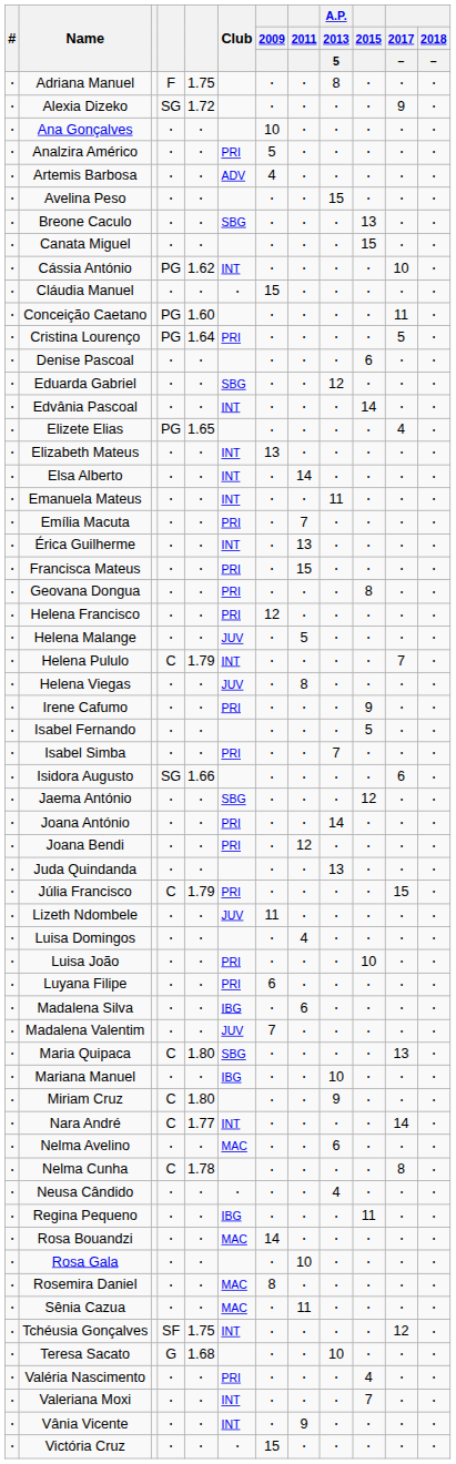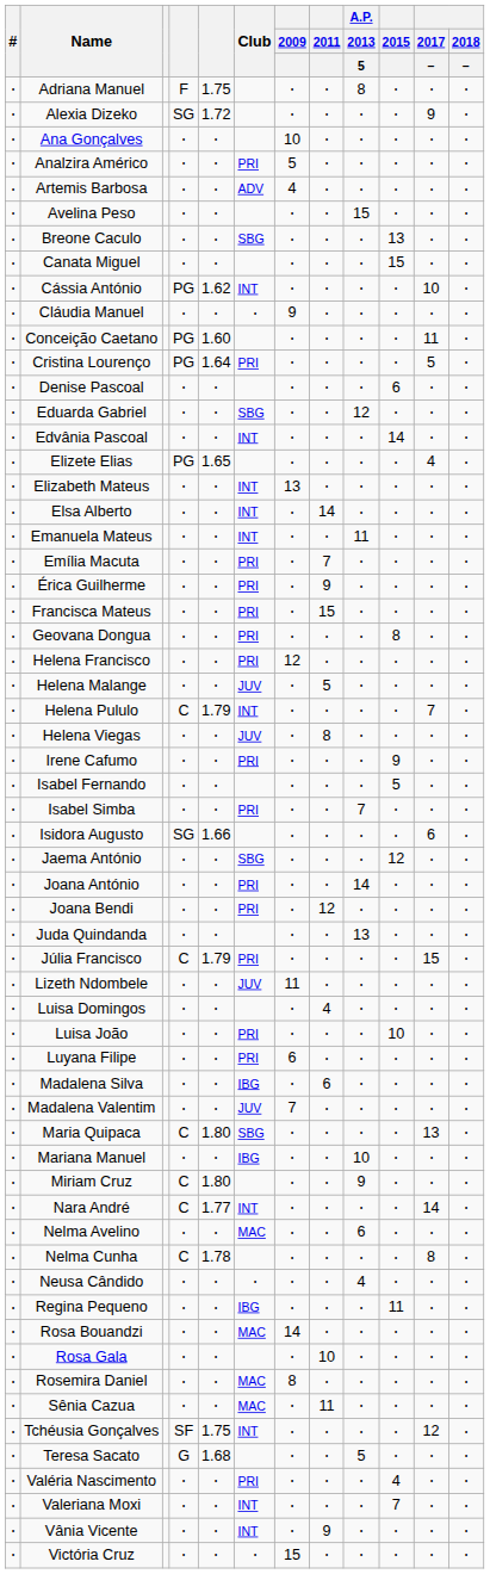 <table class="wikitable plainrowheaders sortable" style="text-align:center">
 <tr>
 <th scope="col" rowspan="3">#</th>
 <th scope="col" rowspan="3">Name</th>
 <th scope="col" rowspan="3"></th>
 <th scope="col" rowspan="3"></th>
 <th scope="col" rowspan="3"></th>
 <th scope="col" rowspan="3">Club</th>
 <th colspan="1"><small></small></th>
 <th colspan="1"><small></small></th>
 <th colspan="1"><small><a href='#'>A.P.</a></small></th>
 <th colspan="1"><small></small></th>
 <th colspan="2"><small></small></th>
 </tr>
 <tr>
 <th colspan="1"><small><a href='#'>2009</a></small></th>
 <th colspan="1"><small><a href='#'>2011</a></small></th>
 <th colspan="1"><small><a href='#'>2013</a></small></th>
 <th colspan="1"><small><a href='#'>2015</a></small></th>
 <th colspan="1"><small><a href='#'>2017</a></small></th>
 <th colspan="1"><small><a href='#'>2018</a></small></th>
 </tr>
 <tr>
 <th scope="col" rowspan="1"><small></small></th>
 <th scope="col" rowspan="1"><small></small></th>
 <th scope="col" rowspan="1"><small>5</small></th>
 <th scope="col" rowspan="1"><small></small></th>
 <th scope="col" rowspan="1"><small>–</small></th>
 <th scope="col" rowspan="1"><small>–</small></th>
 </tr>
 <tr>
 <td>⋅</td>
 <td>Adriana Manuel</td>
 <td></td>
 <td data-sort-value="3">F</td>
 <td>1.75</td>
 <td align=left><small> </small></td>
 <td>⋅</td>
 <td>⋅</td>
 <td data-sort-value="08">8</td>
 <td>⋅</td>
 <td>⋅</td>
 <td>⋅</td>
 </tr>
 <tr>
 <td>⋅</td>
 <td>Alexia Dizeko</td>
 <td></td>
 <td data-sort-value="2">SG</td>
 <td>1.72</td>
 <td align=left><small> </small></td>
 <td>⋅</td>
 <td>⋅</td>
 <td>⋅</td>
 <td>⋅</td>
 <td data-sort-value="09">9</td>
 <td>⋅</td>
 </tr>
 <tr>
 <td>⋅</td>
 <td><a href='#'>Ana Gonçalves</a></td>
 <td></td>
 <td>⋅</td>
 <td>⋅</td>
 <td align=left><small> </small></td>
 <td>10</td>
 <td>⋅</td>
 <td>⋅</td>
 <td>⋅</td>
 <td>⋅</td>
 <td>⋅</td>
 </tr>
 <tr>
 <td>⋅</td>
 <td>Analzira Américo</td>
 <td></td>
 <td>⋅</td>
 <td>⋅</td>
 <td align=left><small> <a href='#'>PRI</a></small></td>
 <td data-sort-value="05">5</td>
 <td>⋅</td>
 <td>⋅</td>
 <td>⋅</td>
 <td>⋅</td>
 <td>⋅</td>
 </tr>
 <tr>
 <td>⋅</td>
 <td>Artemis Barbosa</td>
 <td></td>
 <td>⋅</td>
 <td>⋅</td>
 <td align=left><small> <a href='#'>ADV</a></small></td>
 <td data-sort-value="04">4</td>
 <td>⋅</td>
 <td>⋅</td>
 <td>⋅</td>
 <td>⋅</td>
 <td>⋅</td>
 </tr>
 <tr>
 <td>⋅</td>
 <td>Avelina Peso</td>
 <td></td>
 <td>⋅</td>
 <td>⋅</td>
 <td align=left><small> </small></td>
 <td>⋅</td>
 <td>⋅</td>
 <td>15</td>
 <td>⋅</td>
 <td>⋅</td>
 <td>⋅</td>
 </tr>
 <tr>
 <td>⋅</td>
 <td>Breone Caculo</td>
 <td></td>
 <td>⋅</td>
 <td>⋅</td>
 <td align=left><small> <a href='#'>SBG</a></small></td>
 <td>⋅</td>
 <td>⋅</td>
 <td>⋅</td>
 <td>13</td>
 <td>⋅</td>
 <td>⋅</td>
 </tr>
 <tr>
 <td>⋅</td>
 <td>Canata Miguel</td>
 <td></td>
 <td>⋅</td>
 <td>⋅</td>
 <td align=left><small> </small></td>
 <td>⋅</td>
 <td>⋅</td>
 <td>⋅</td>
 <td>15</td>
 <td>⋅</td>
 <td>⋅</td>
 </tr>
 <tr>
 <td>⋅</td>
 <td data-sort-value="Cassia">Cássia António</td>
 <td></td>
 <td data-sort-value="1">PG</td>
 <td>1.62</td>
 <td align=left><small> <a href='#'>INT</a></small></td>
 <td>⋅</td>
 <td>⋅</td>
 <td>⋅</td>
 <td>⋅</td>
 <td>10</td>
 <td>⋅</td>
 </tr>
 <tr>
 <td>⋅</td>
 <td>Cláudia Manuel</td>
 <td></td>
 <td>⋅</td>
 <td>⋅</td>
 <td>⋅</td>
-<td>15</td>
+<td data-sort-value="09">9</td>
 <td>⋅</td>
 <td>⋅</td>
 <td>⋅</td>
 <td>⋅</td>
 <td>⋅</td>
 </tr>
 <tr>
 <td>⋅</td>
 <td>Conceição Caetano</td>
 <td></td>
 <td data-sort-value="1">PG</td>
 <td>1.60</td>
 <td align=left><small> </small></td>
 <td>⋅</td>
 <td>⋅</td>
 <td>⋅</td>
 <td>⋅</td>
 <td>11</td>
 <td>⋅</td>
 </tr>
 <tr>
 <td>⋅</td>
 <td>Cristina Lourenço</td>
 <td></td>
 <td data-sort-value="1">PG</td>
 <td>1.64</td>
 <td align=left><small> <a href='#'>PRI</a></small></td>
 <td>⋅</td>
 <td>⋅</td>
 <td>⋅</td>
 <td>⋅</td>
 <td data-sort-value="05">5</td>
 <td>⋅</td>
 </tr>
 <tr>
 <td>⋅</td>
 <td>Denise Pascoal</td>
 <td></td>
 <td>⋅</td>
 <td>⋅</td>
 <td align=left><small> </small></td>
 <td>⋅</td>
 <td>⋅</td>
 <td>⋅</td>
 <td data-sort-value="06">6</td>
 <td>⋅</td>
 <td>⋅</td>
 </tr>
 <tr>
 <td>⋅</td>
 <td>Eduarda Gabriel</td>
 <td></td>
 <td>⋅</td>
 <td>⋅</td>
 <td align=left><small> <a href='#'>SBG</a></small></td>
 <td>⋅</td>
 <td>⋅</td>
 <td>12</td>
 <td>⋅</td>
 <td>⋅</td>
 <td>⋅</td>
 </tr>
 <tr>
 <td>⋅</td>
 <td>Edvânia Pascoal</td>
 <td></td>
 <td>⋅</td>
 <td>⋅</td>
 <td align=left><small> <a href='#'>INT</a></small></td>
 <td>⋅</td>
 <td>⋅</td>
 <td>⋅</td>
 <td>14</td>
 <td>⋅</td>
 <td>⋅</td>
 </tr>
 <tr>
 <td>⋅</td>
 <td>Elizete Elias</td>
 <td></td>
 <td data-sort-value="1">PG</td>
 <td>1.65</td>
 <td align=left><small> </small></td>
 <td>⋅</td>
 <td>⋅</td>
 <td>⋅</td>
 <td>⋅</td>
 <td data-sort-value="04">4</td>
 <td>⋅</td>
 </tr>
 <tr>
 <td>⋅</td>
 <td>Elizabeth Mateus</td>
 <td></td>
 <td>⋅</td>
 <td>⋅</td>
 <td align=left><small> <a href='#'>INT</a></small></td>
 <td>13</td>
 <td>⋅</td>
 <td>⋅</td>
 <td>⋅</td>
 <td>⋅</td>
 <td>⋅</td>
 </tr>
 <tr>
 <td>⋅</td>
 <td>Elsa Alberto</td>
 <td></td>
 <td>⋅</td>
 <td>⋅</td>
 <td align=left><small> <a href='#'>INT</a></small></td>
 <td>⋅</td>
 <td>14</td>
 <td>⋅</td>
 <td>⋅</td>
 <td>⋅</td>
 <td>⋅</td>
 </tr>
 <tr>
 <td>⋅</td>
 <td>Emanuela Mateus</td>
 <td></td>
 <td>⋅</td>
 <td>⋅</td>
 <td align=left><small> <a href='#'>INT</a></small></td>
 <td>⋅</td>
 <td>⋅</td>
 <td>11</td>
 <td>⋅</td>
 <td>⋅</td>
 <td>⋅</td>
 </tr>
 <tr>
 <td>⋅</td>
 <td>Emília Macuta</td>
 <td></td>
 <td>⋅</td>
 <td>⋅</td>
 <td align=left><small> <a href='#'>PRI</a></small></td>
 <td>⋅</td>
 <td data-sort-value="07">7</td>
 <td>⋅</td>
 <td>⋅</td>
 <td>⋅</td>
 <td>⋅</td>
 </tr>
 <tr>
 <td>⋅</td>
 <td>Érica Guilherme</td>
 <td></td>
 <td>⋅</td>
 <td>⋅</td>
-<td align=left><small> <a href='#'>INT</a></small></td>
+<td align=left><small> <a href='#'>PRI</a></small></td>
 <td>⋅</td>
-<td>13</td>
+<td data-sort-value="09">9</td>
 <td>⋅</td>
 <td>⋅</td>
 <td>⋅</td>
 <td>⋅</td>
 </tr>
 <tr>
 <td>⋅</td>
 <td>Francisca Mateus</td>
 <td></td>
 <td>⋅</td>
 <td>⋅</td>
 <td align=left><small> <a href='#'>PRI</a></small></td>
 <td>⋅</td>
 <td>15</td>
 <td>⋅</td>
 <td>⋅</td>
 <td>⋅</td>
 <td>⋅</td>
 </tr>
 <tr>
 <td>⋅</td>
 <td>Geovana Dongua</td>
 <td></td>
 <td>⋅</td>
 <td>⋅</td>
 <td align=left><small> <a href='#'>PRI</a></small></td>
 <td>⋅</td>
 <td>⋅</td>
 <td>⋅</td>
 <td data-sort-value="08">8</td>
 <td>⋅</td>
 <td>⋅</td>
 </tr>
 <tr>
 <td>⋅</td>
 <td>Helena Francisco</td>
 <td></td>
 <td>⋅</td>
 <td>⋅</td>
 <td align=left><small> <a href='#'>PRI</a></small></td>
 <td>12</td>
 <td>⋅</td>
 <td>⋅</td>
 <td>⋅</td>
 <td>⋅</td>
 <td>⋅</td>
 </tr>
 <tr>
 <td>⋅</td>
 <td>Helena Malange</td>
 <td></td>
 <td>⋅</td>
 <td>⋅</td>
 <td align=left><small> <a href='#'>JUV</a></small></td>
 <td>⋅</td>
 <td data-sort-value="05">5</td>
 <td>⋅</td>
 <td>⋅</td>
 <td>⋅</td>
 <td>⋅</td>
 </tr>
 <tr>
 <td>⋅</td>
 <td>Helena Pululo</td>
 <td></td>
 <td>C</td>
 <td>1.79</td>
 <td align=left><small> <a href='#'>INT</a></small></td>
 <td>⋅</td>
 <td>⋅</td>
 <td>⋅</td>
 <td>⋅</td>
 <td data-sort-value="07">7</td>
 <td>⋅</td>
 </tr>
 <tr>
 <td>⋅</td>
 <td>Helena Viegas</td>
 <td></td>
 <td>⋅</td>
 <td>⋅</td>
 <td align=left><small> <a href='#'>JUV</a></small></td>
 <td>⋅</td>
 <td data-sort-value="08">8</td>
 <td>⋅</td>
 <td>⋅</td>
 <td>⋅</td>
 <td>⋅</td>
 </tr>
 <tr>
 <td>⋅</td>
 <td>Irene Cafumo</td>
 <td></td>
 <td>⋅</td>
 <td>⋅</td>
 <td align=left><small> <a href='#'>PRI</a></small></td>
 <td>⋅</td>
 <td>⋅</td>
 <td>⋅</td>
 <td data-sort-value="09">9</td>
 <td>⋅</td>
 <td>⋅</td>
 </tr>
 <tr>
 <td>⋅</td>
 <td>Isabel Fernando</td>
 <td></td>
 <td>⋅</td>
 <td>⋅</td>
 <td align=left><small> </small></td>
 <td>⋅</td>
 <td>⋅</td>
 <td>⋅</td>
 <td data-sort-value="05">5</td>
 <td>⋅</td>
 <td>⋅</td>
 </tr>
 <tr>
 <td>⋅</td>
 <td>Isabel Simba</td>
 <td></td>
 <td>⋅</td>
 <td>⋅</td>
 <td align=left><small> <a href='#'>PRI</a></small></td>
 <td>⋅</td>
 <td>⋅</td>
 <td data-sort-value="07">7</td>
 <td>⋅</td>
 <td>⋅</td>
 <td>⋅</td>
 </tr>
 <tr>
 <td>⋅</td>
 <td>Isidora Augusto</td>
 <td></td>
 <td data-sort-value="2">SG</td>
 <td>1.66</td>
 <td align=left><small> </small></td>
 <td>⋅</td>
 <td>⋅</td>
 <td>⋅</td>
 <td>⋅</td>
 <td data-sort-value="06">6</td>
 <td>⋅</td>
 </tr>
 <tr>
 <td>⋅</td>
 <td>Jaema António</td>
 <td></td>
 <td>⋅</td>
 <td>⋅</td>
 <td align=left><small> <a href='#'>SBG</a></small></td>
 <td>⋅</td>
 <td>⋅</td>
 <td>⋅</td>
 <td>12</td>
 <td>⋅</td>
 <td>⋅</td>
 </tr>
 <tr>
 <td>⋅</td>
 <td>Joana António</td>
 <td></td>
 <td>⋅</td>
 <td>⋅</td>
 <td align=left><small> <a href='#'>PRI</a></small></td>
 <td>⋅</td>
 <td>⋅</td>
 <td>14</td>
 <td>⋅</td>
 <td>⋅</td>
 <td>⋅</td>
 </tr>
 <tr>
 <td>⋅</td>
 <td>Joana Bendi</td>
 <td></td>
 <td>⋅</td>
 <td>⋅</td>
 <td align=left><small> <a href='#'>PRI</a></small></td>
 <td>⋅</td>
 <td>12</td>
 <td>⋅</td>
 <td>⋅</td>
 <td>⋅</td>
 <td>⋅</td>
 </tr>
 <tr>
 <td>⋅</td>
 <td>Juda Quindanda</td>
 <td></td>
 <td>⋅</td>
 <td>⋅</td>
 <td align=left><small> </small></td>
 <td>⋅</td>
 <td>⋅</td>
 <td>13</td>
 <td>⋅</td>
 <td>⋅</td>
 <td>⋅</td>
 </tr>
 <tr>
 <td>⋅</td>
 <td data-sort-value="Julia">Júlia Francisco</td>
 <td></td>
 <td>C</td>
 <td>1.79</td>
 <td align=left><small> <a href='#'>PRI</a></small></td>
 <td>⋅</td>
 <td>⋅</td>
 <td>⋅</td>
 <td>⋅</td>
 <td>15</td>
 <td>⋅</td>
 </tr>
 <tr>
 <td>⋅</td>
 <td>Lizeth Ndombele</td>
 <td></td>
 <td>⋅</td>
 <td>⋅</td>
 <td align=left><small> <a href='#'>JUV</a></small></td>
 <td>11</td>
 <td>⋅</td>
 <td>⋅</td>
 <td>⋅</td>
 <td>⋅</td>
 <td>⋅</td>
 </tr>
 <tr>
 <td>⋅</td>
 <td>Luisa Domingos</td>
 <td></td>
 <td>⋅</td>
 <td>⋅</td>
 <td align=left><small> </small></td>
 <td>⋅</td>
 <td data-sort-value="04">4</td>
 <td>⋅</td>
 <td>⋅</td>
 <td>⋅</td>
 <td>⋅</td>
 </tr>
 <tr>
 <td>⋅</td>
 <td>Luisa João</td>
 <td></td>
 <td>⋅</td>
 <td>⋅</td>
 <td align=left><small> <a href='#'>PRI</a></small></td>
 <td>⋅</td>
 <td>⋅</td>
 <td>⋅</td>
 <td>10</td>
 <td>⋅</td>
 <td>⋅</td>
 </tr>
 <tr>
 <td>⋅</td>
 <td>Luyana Filipe</td>
 <td></td>
 <td>⋅</td>
 <td>⋅</td>
 <td align=left><small> <a href='#'>PRI</a></small></td>
 <td data-sort-value="06">6</td>
 <td>⋅</td>
 <td>⋅</td>
 <td>⋅</td>
 <td>⋅</td>
 <td>⋅</td>
 </tr>
 <tr>
 <td>⋅</td>
 <td>Madalena Silva</td>
 <td></td>
 <td>⋅</td>
 <td>⋅</td>
 <td align=left><small> <a href='#'>IBG</a></small></td>
 <td>⋅</td>
 <td data-sort-value="06">6</td>
 <td>⋅</td>
 <td>⋅</td>
 <td>⋅</td>
 <td>⋅</td>
 </tr>
 <tr>
 <td>⋅</td>
 <td>Madalena Valentim</td>
 <td></td>
 <td>⋅</td>
 <td>⋅</td>
 <td align=left><small> <a href='#'>JUV</a></small></td>
 <td data-sort-value="07">7</td>
 <td>⋅</td>
 <td>⋅</td>
 <td>⋅</td>
 <td>⋅</td>
 <td>⋅</td>
 </tr>
 <tr>
 <td>⋅</td>
 <td>Maria Quipaca</td>
 <td></td>
 <td>C</td>
 <td>1.80</td>
 <td align=left><small> <a href='#'>SBG</a></small></td>
 <td>⋅</td>
 <td>⋅</td>
 <td>⋅</td>
 <td>⋅</td>
 <td>13</td>
 <td>⋅</td>
 </tr>
 <tr>
 <td>⋅</td>
 <td>Mariana Manuel</td>
 <td></td>
 <td>⋅</td>
 <td>⋅</td>
 <td align=left><small> <a href='#'>IBG</a></small></td>
 <td>⋅</td>
 <td>⋅</td>
 <td>10</td>
 <td>⋅</td>
 <td>⋅</td>
 <td>⋅</td>
 </tr>
 <tr>
 <td>⋅</td>
 <td>Miriam Cruz</td>
 <td></td>
 <td>C</td>
 <td>1.80</td>
 <td align=left><small> </small></td>
 <td>⋅</td>
 <td>⋅</td>
 <td data-sort-value="09">9</td>
 <td>⋅</td>
 <td>⋅</td>
 <td>⋅</td>
 </tr>
 <tr>
 <td>⋅</td>
 <td>Nara André</td>
 <td></td>
 <td>C</td>
 <td>1.77</td>
 <td align=left><small> <a href='#'>INT</a></small></td>
 <td>⋅</td>
 <td>⋅</td>
 <td>⋅</td>
 <td>⋅</td>
 <td>14</td>
 <td>⋅</td>
 </tr>
 <tr>
 <td>⋅</td>
 <td>Nelma Avelino</td>
 <td></td>
 <td>⋅</td>
 <td>⋅</td>
 <td align=left><small> <a href='#'>MAC</a></small></td>
 <td>⋅</td>
 <td>⋅</td>
 <td data-sort-value="06">6</td>
 <td>⋅</td>
 <td>⋅</td>
 <td>⋅</td>
 </tr>
 <tr>
 <td>⋅</td>
 <td>Nelma Cunha</td>
 <td></td>
 <td>C</td>
 <td>1.78</td>
 <td align=left><small> </small></td>
 <td>⋅</td>
 <td>⋅</td>
 <td>⋅</td>
 <td>⋅</td>
 <td data-sort-value="08">8</td>
 <td>⋅</td>
 </tr>
 <tr>
 <td>⋅</td>
 <td>Neusa Cândido</td>
 <td></td>
 <td>⋅</td>
 <td>⋅</td>
 <td>⋅</td>
 <td>⋅</td>
 <td>⋅</td>
 <td data-sort-value="04">4</td>
 <td>⋅</td>
 <td>⋅</td>
 <td>⋅</td>
 </tr>
 <tr>
 <td>⋅</td>
 <td>Regina Pequeno</td>
 <td></td>
 <td>⋅</td>
 <td>⋅</td>
 <td align=left><small> <a href='#'>IBG</a></small></td>
 <td>⋅</td>
 <td>⋅</td>
 <td>⋅</td>
 <td>11</td>
 <td>⋅</td>
 <td>⋅</td>
 </tr>
 <tr>
 <td>⋅</td>
 <td>Rosa Bouandzi</td>
 <td></td>
 <td>⋅</td>
 <td>⋅</td>
 <td align=left><small> <a href='#'>MAC</a></small></td>
 <td>14</td>
 <td>⋅</td>
 <td>⋅</td>
 <td>⋅</td>
 <td>⋅</td>
 <td>⋅</td>
 </tr>
 <tr>
 <td>⋅</td>
 <td><a href='#'>Rosa Gala</a></td>
 <td></td>
 <td>⋅</td>
 <td>⋅</td>
 <td align=left><small> </small></td>
 <td>⋅</td>
 <td>10</td>
 <td>⋅</td>
 <td>⋅</td>
 <td>⋅</td>
 <td>⋅</td>
 </tr>
 <tr>
 <td>⋅</td>
 <td>Rosemira Daniel</td>
 <td></td>
 <td>⋅</td>
 <td>⋅</td>
 <td align=left><small> <a href='#'>MAC</a></small></td>
 <td data-sort-value="08">8</td>
 <td>⋅</td>
 <td>⋅</td>
 <td>⋅</td>
 <td>⋅</td>
 <td>⋅</td>
 </tr>
 <tr>
 <td>⋅</td>
 <td>Sênia Cazua</td>
 <td></td>
 <td>⋅</td>
 <td>⋅</td>
 <td align=left><small> <a href='#'>MAC</a></small></td>
 <td>⋅</td>
 <td>11</td>
 <td>⋅</td>
 <td>⋅</td>
 <td>⋅</td>
 <td>⋅</td>
 </tr>
 <tr>
 <td>⋅</td>
 <td>Tchéusia Gonçalves</td>
 <td></td>
 <td data-sort-value="3">SF</td>
 <td>1.75</td>
 <td align=left><small> <a href='#'>INT</a></small></td>
 <td>⋅</td>
 <td>⋅</td>
 <td>⋅</td>
 <td>⋅</td>
 <td>12</td>
 <td>⋅</td>
 </tr>
 <tr>
 <td>⋅</td>
 <td>Teresa Sacato</td>
 <td></td>
 <td data-sort-value="1">G</td>
 <td>1.68</td>
 <td align=left><small> </small></td>
 <td>⋅</td>
 <td>⋅</td>
-<td>10</td>
+<td data-sort-value="05">5</td>
 <td>⋅</td>
 <td>⋅</td>
 <td>⋅</td>
 </tr>
 <tr>
 <td>⋅</td>
 <td data-sort-value="Valeria">Valéria Nascimento</td>
 <td></td>
 <td>⋅</td>
 <td>⋅</td>
 <td align=left><small> <a href='#'>PRI</a></small></td>
 <td>⋅</td>
 <td>⋅</td>
 <td>⋅</td>
 <td data-sort-value="04">4</td>
 <td>⋅</td>
 <td>⋅</td>
 </tr>
 <tr>
 <td>⋅</td>
 <td>Valeriana Moxi</td>
 <td></td>
 <td>⋅</td>
 <td>⋅</td>
 <td align=left><small> <a href='#'>INT</a></small></td>
 <td>⋅</td>
 <td>⋅</td>
 <td>⋅</td>
 <td data-sort-value="07">7</td>
 <td>⋅</td>
 <td>⋅</td>
 </tr>
 <tr>
 <td>⋅</td>
 <td data-sort-value="Vania">Vânia Vicente</td>
 <td></td>
 <td>⋅</td>
 <td>⋅</td>
 <td align=left><small> <a href='#'>INT</a></small></td>
 <td>⋅</td>
 <td data-sort-value="09">9</td>
 <td>⋅</td>
 <td>⋅</td>
 <td>⋅</td>
 <td>⋅</td>
 </tr>
 <tr>
 <td>⋅</td>
 <td>Victória Cruz</td>
 <td></td>
 <td>⋅</td>
 <td>⋅</td>
 <td>⋅</td>
 <td>15</td>
 <td>⋅</td>
 <td>⋅</td>
 <td>⋅</td>
 <td>⋅</td>
 <td>⋅</td>
 </tr>
 </table>
